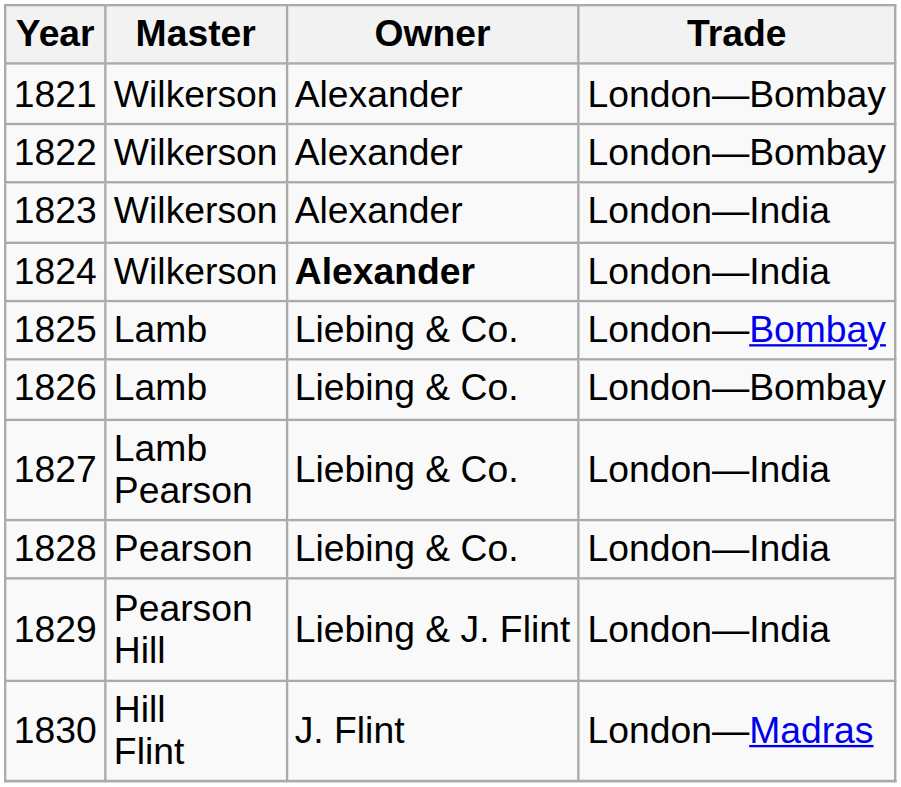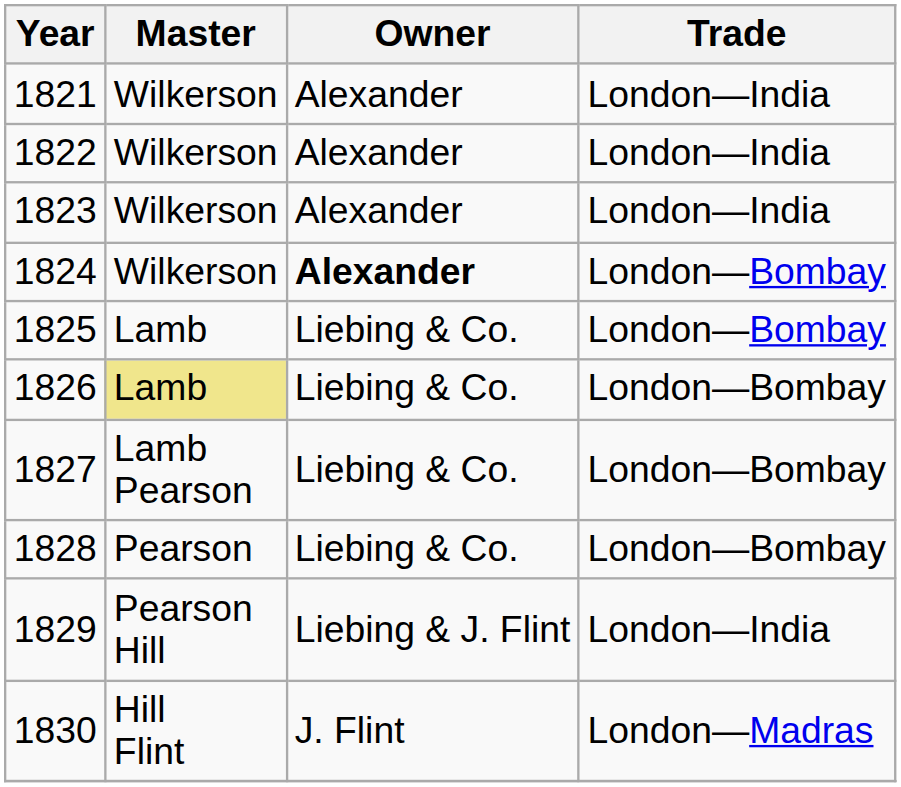 <table class="sortable wikitable">
 <tr>
 <th>Year</th>
 <th>Master</th>
 <th>Owner</th>
 <th>Trade</th>
 </tr>
 <tr>
 <td>1821</td>
 <td>Wilkerson</td>
 <td>Alexander</td>
-<td>London—Bombay</td>
+<td>London—India</td>
 </tr>
 <tr>
 <td>1822</td>
 <td>Wilkerson</td>
 <td>Alexander</td>
-<td>London—Bombay</td>
+<td>London—India</td>
 </tr>
 <tr>
 <td>1823</td>
 <td>Wilkerson</td>
 <td>Alexander</td>
 <td>London—India</td>
 </tr>
 <tr>
 <td>1824</td>
 <td>Wilkerson</td>
 <td><strong>Alexander</strong></td>
-<td>London—India</td>
+<td>London—<a href='#'>Bombay</a></td>
 </tr>
 <tr>
 <td>1825</td>
 <td>Lamb</td>
 <td>Liebing & Co.</td>
 <td>London—<a href='#'>Bombay</a></td>
 </tr>
 <tr>
 <td>1826</td>
-<td>Lamb</td>
+<td style="background: khaki;">Lamb</td>
 <td>Liebing & Co.</td>
 <td>London—Bombay</td>
 </tr>
 <tr>
 <td>1827</td>
 <td>Lamb<br>Pearson</td>
 <td>Liebing & Co.</td>
-<td>London—India</td>
+<td>London—Bombay</td>
 </tr>
 <tr>
 <td>1828</td>
 <td>Pearson</td>
 <td>Liebing & Co.</td>
-<td>London—India</td>
+<td>London—Bombay</td>
 </tr>
 <tr>
 <td>1829</td>
 <td>Pearson<br>Hill</td>
 <td>Liebing & J. Flint</td>
 <td>London—India</td>
 </tr>
 <tr>
 <td>1830</td>
 <td>Hill<br>Flint</td>
 <td>J. Flint</td>
 <td>London—<a href='#'>Madras</a></td>
 </tr>
 <tr>
 </tr>
 </table>
